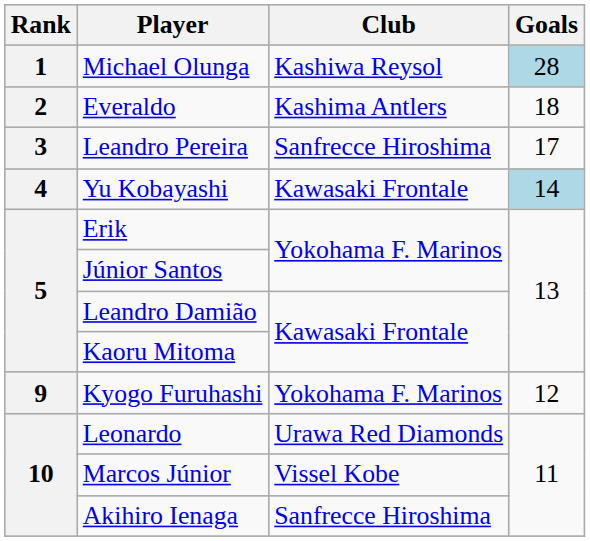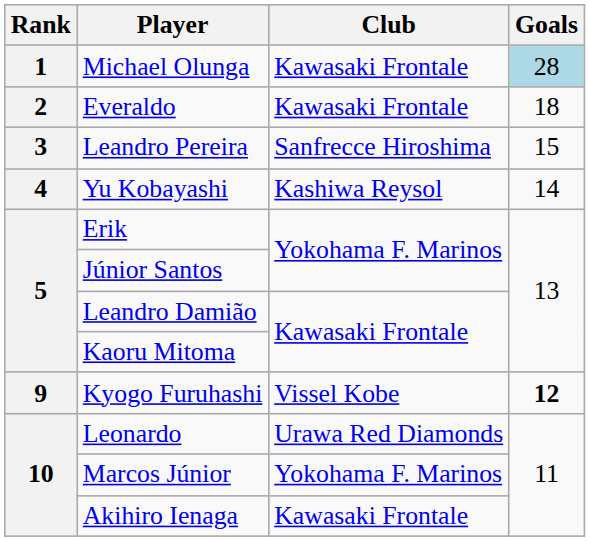 <table class="wikitable" style="text-align:center">
 <tr>
 <th>Rank</th>
 <th>Player</th>
 <th>Club</th>
 <th>Goals</th>
 </tr>
 <tr>
 <th>1</th>
 <td align="left"> <a href='#'>Michael Olunga</a></td>
-<td align="left"><a href='#'>Kashiwa Reysol</a></td>
+<td align="left"><a href='#'>Kawasaki Frontale</a></td>
 <td style="background: lightblue;">28</td>
 </tr>
 <tr>
 <th>2</th>
 <td align="left"> <a href='#'>Everaldo</a></td>
-<td align="left"><a href='#'>Kashima Antlers</a></td>
+<td align="left"><a href='#'>Kawasaki Frontale</a></td>
 <td>18</td>
 </tr>
 <tr>
 <th>3</th>
 <td align="left"> <a href='#'>Leandro Pereira</a></td>
 <td align="left"><a href='#'>Sanfrecce Hiroshima</a></td>
-<td>17</td>
+<td>15</td>
 </tr>
 <tr>
 <th>4</th>
 <td align="left"> <a href='#'>Yu Kobayashi</a></td>
-<td align="left"><a href='#'>Kawasaki Frontale</a></td>
-<td style="background: lightblue;">14</td>
+<td align="left"><a href='#'>Kashiwa Reysol</a></td>
+<td>14</td>
 </tr>
 <tr>
 <th rowspan="4">5</th>
 <td align="left"> <a href='#'>Erik</a></td>
 <td rowspan="2" align="left"><a href='#'>Yokohama F. Marinos</a></td>
 <td rowspan="4">13</td>
 </tr>
 <tr>
 <td align="left"> <a href='#'>Júnior Santos</a></td>
 </tr>
 <tr>
 <td align="left"> <a href='#'>Leandro Damião</a></td>
 <td rowspan="2" align="left"><a href='#'>Kawasaki Frontale</a></td>
 </tr>
 <tr>
 <td align="left"> <a href='#'>Kaoru Mitoma</a></td>
 </tr>
 <tr>
 <th>9</th>
 <td align="left"> <a href='#'>Kyogo Furuhashi</a></td>
-<td align="left"><a href='#'>Yokohama F. Marinos</a></td>
-<td>12</td>
+<td align="left"><a href='#'>Vissel Kobe</a></td>
+<td><strong>12</strong></td>
 </tr>
 <tr>
 <th rowspan="3">10</th>
 <td align="left"> <a href='#'>Leonardo</a></td>
 <td align="left"><a href='#'>Urawa Red Diamonds</a></td>
 <td rowspan="3">11</td>
 </tr>
 <tr>
 <td align="left"> <a href='#'>Marcos Júnior</a></td>
-<td align="left"><a href='#'>Vissel Kobe</a></td>
+<td align="left"><a href='#'>Yokohama F. Marinos</a></td>
 </tr>
 <tr>
 <td align="left"> <a href='#'>Akihiro Ienaga</a></td>
-<td align="left"><a href='#'>Sanfrecce Hiroshima</a></td>
+<td align="left"><a href='#'>Kawasaki Frontale</a></td>
 </tr>
 </table>
